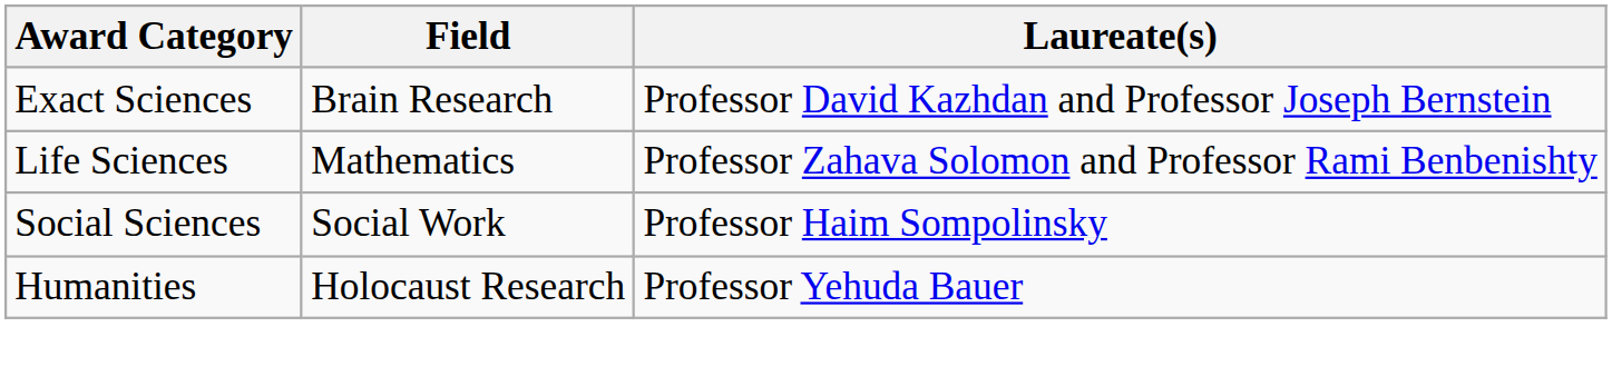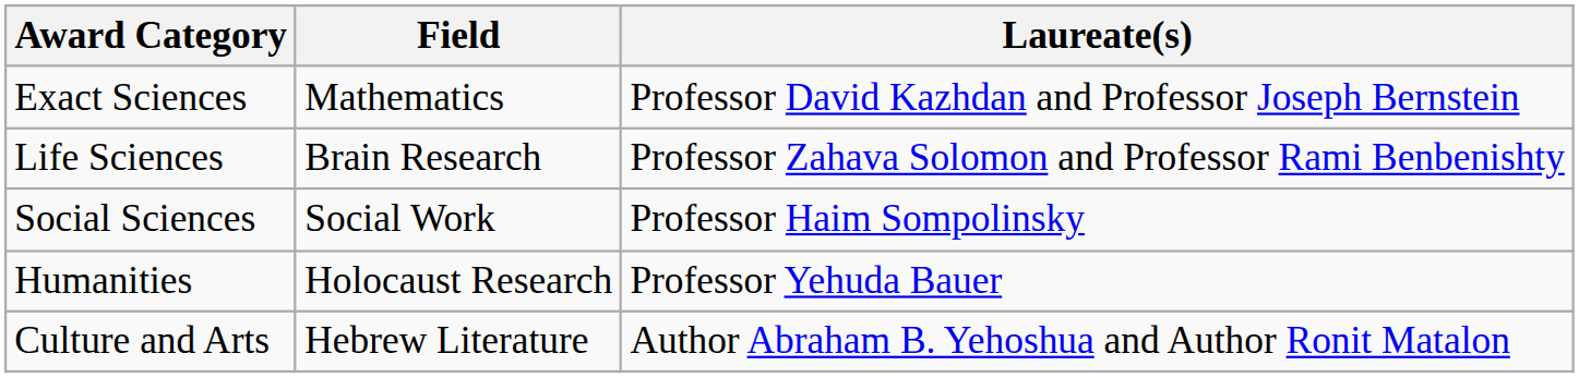 <table class="wikitable">
 <tr>
 <th>Award Category</th>
 <th>Field</th>
 <th>Laureate(s)</th>
 </tr>
 <tr>
 <td>Exact Sciences</td>
-<td>Brain Research</td>
+<td>Mathematics</td>
 <td>Professor <a href='#'>David Kazhdan</a> and Professor <a href='#'>Joseph Bernstein</a></td>
 </tr>
 <tr>
 <td>Life Sciences</td>
-<td>Mathematics</td>
+<td>Brain Research</td>
 <td>Professor <a href='#'>Zahava Solomon</a> and Professor <a href='#'>Rami Benbenishty</a></td>
 </tr>
 <tr>
 <td>Social Sciences</td>
 <td>Social Work</td>
 <td>Professor <a href='#'>Haim Sompolinsky</a></td>
 </tr>
 <tr>
 <td>Humanities</td>
 <td>Holocaust Research</td>
 <td>Professor <a href='#'>Yehuda Bauer</a></td>
 </tr>
+<tr>
+<td>Culture and Arts</td>
+<td>Hebrew Literature</td>
+<td>Author <a href='#'>Abraham B. Yehoshua</a> and Author <a href='#'>Ronit Matalon</a></td>
+</tr>
 </table>
